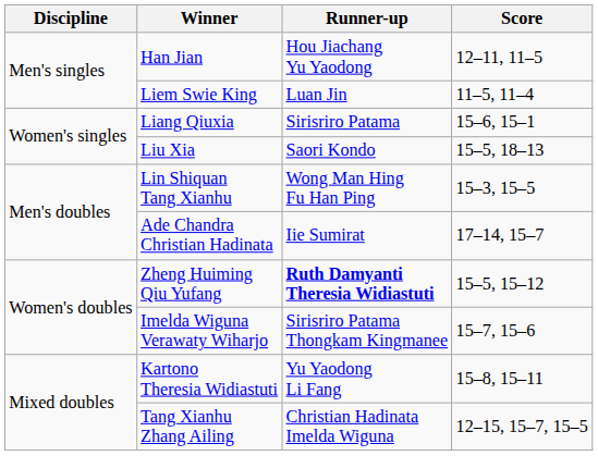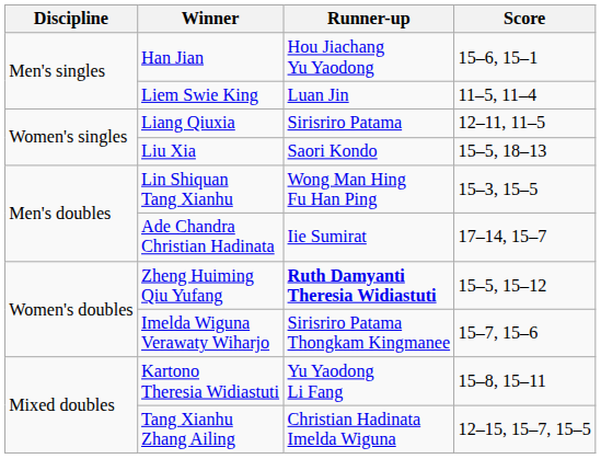 <table class="wikitable">
 <tr>
 <th>Discipline</th>
 <th>Winner</th>
 <th>Runner-up</th>
 <th>Score</th>
 </tr>
 <tr>
 <td rowspan=2>Men's singles</td>
 <td> <a href='#'>Han Jian</a></td>
 <td> <a href='#'>Hou Jiachang</a><br>  <a href='#'>Yu Yaodong</a></td>
-<td>12–11, 11–5</td>
+<td>15–6, 15–1</td>
 </tr>
 <tr>
 <td> <a href='#'>Liem Swie King</a></td>
 <td> <a href='#'>Luan Jin</a></td>
 <td>11–5, 11–4</td>
 </tr>
 <tr>
 <td rowspan=2>Women's singles</td>
 <td> <a href='#'>Liang Qiuxia</a></td>
 <td> <a href='#'>Sirisriro Patama</a></td>
-<td>15–6, 15–1</td>
+<td>12–11, 11–5</td>
 </tr>
 <tr>
 <td> <a href='#'>Liu Xia</a></td>
 <td> <a href='#'>Saori Kondo</a></td>
 <td>15–5, 18–13</td>
 </tr>
 <tr>
 <td rowspan=2>Men's doubles</td>
 <td> <a href='#'>Lin Shiquan</a><br>  <a href='#'>Tang Xianhu</a></td>
 <td> <a href='#'>Wong Man Hing</a><br> <a href='#'>Fu Han Ping</a></td>
 <td>15–3, 15–5</td>
 </tr>
 <tr>
 <td> <a href='#'>Ade Chandra</a><br>  <a href='#'>Christian Hadinata</a></td>
 <td> <a href='#'>Iie Sumirat</a></td>
 <td>17–14, 15–7</td>
 </tr>
 <tr>
 <td rowspan=2>Women's doubles</td>
 <td> <a href='#'>Zheng Huiming</a><br>  <a href='#'>Qiu Yufang</a></td>
 <td><strong> <a href='#'>Ruth Damyanti</a><br>  <a href='#'>Theresia Widiastuti</a></strong></td>
 <td>15–5, 15–12</td>
 </tr>
 <tr>
 <td> <a href='#'>Imelda Wiguna</a><br>  <a href='#'>Verawaty Wiharjo</a></td>
 <td> <a href='#'>Sirisriro Patama</a><br>  <a href='#'>Thongkam Kingmanee</a></td>
 <td>15–7, 15–6</td>
 </tr>
 <tr>
 <td rowspan=2>Mixed doubles</td>
 <td> <a href='#'>Kartono</a><br>  <a href='#'>Theresia Widiastuti</a></td>
 <td> <a href='#'>Yu Yaodong</a><br>  <a href='#'>Li Fang</a></td>
 <td>15–8, 15–11</td>
 </tr>
 <tr>
 <td> <a href='#'>Tang Xianhu</a><br>  <a href='#'>Zhang Ailing</a></td>
 <td> <a href='#'>Christian Hadinata</a><br>  <a href='#'>Imelda Wiguna</a></td>
 <td>12–15, 15–7, 15–5</td>
 </tr>
 </table>
